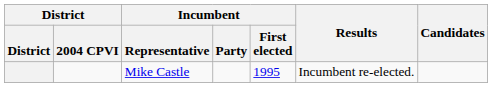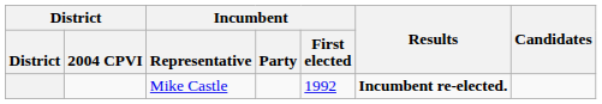 <table class=wikitable>
 <tr>
 <th colspan=2>District</th>
 <th colspan=3>Incumbent</th>
 <th rowspan=2>Results</th>
 <th rowspan=2>Candidates</th>
 </tr>
 <tr valign=bottom>
 <th>District</th>
 <th>2004 CPVI</th>
 <th>Representative</th>
 <th>Party</th>
 <th>First<br>elected</th>
 </tr>
 <tr>
 <th></th>
 <td></td>
 <td><a href='#'>Mike Castle</a></td>
 <td></td>
-<td><a href='#'>1995</a></td>
-<td>Incumbent re-elected.</td>
+<td><a href='#'>1992</a></td>
+<td><strong>Incumbent re-elected.</strong></td>
 <td nowrap></td>
 </tr>
 </table>
